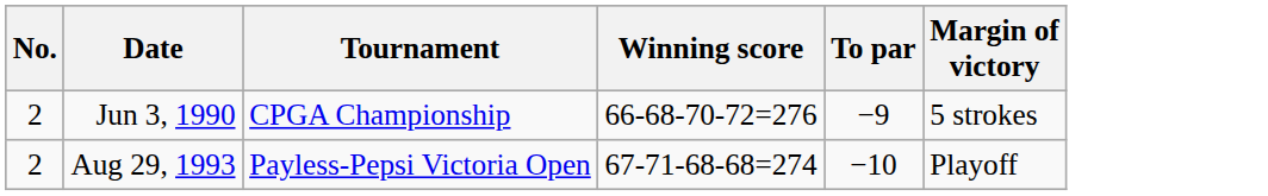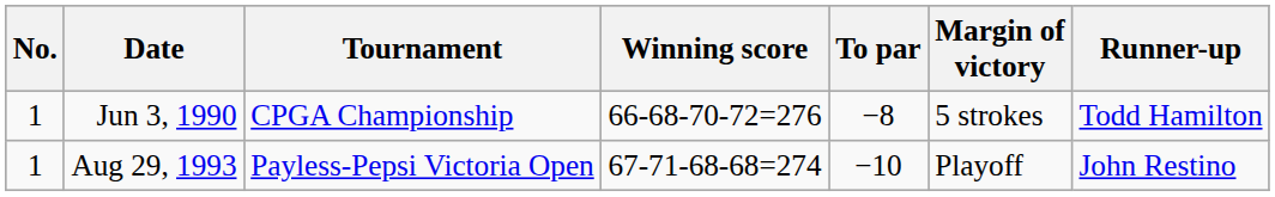 <table class="wikitable" style="font-size:95%;">
 <tr>
 <th>No.</th>
 <th>Date</th>
 <th>Tournament</th>
 <th>Winning score</th>
 <th>To par</th>
 <th>Margin of<br>victory</th>
+<th>Runner-up</th>
 </tr>
 <tr>
-<td align=center>2</td>
+<td align=center>1</td>
 <td align=right>Jun 3, <a href='#'>1990</a></td>
 <td><a href='#'>CPGA Championship</a></td>
 <td align=right>66-68-70-72=276</td>
-<td align=center>−9</td>
+<td align=center>−8</td>
 <td>5 strokes</td>
+<td> <a href='#'>Todd Hamilton</a></td>
 </tr>
 <tr>
-<td align=center>2</td>
+<td align=center>1</td>
 <td align=right>Aug 29, <a href='#'>1993</a></td>
 <td><a href='#'>Payless-Pepsi Victoria Open</a></td>
 <td align=right>67-71-68-68=274</td>
 <td align=center>−10</td>
 <td>Playoff</td>
+<td> <a href='#'>John Restino</a></td>
 </tr>
 </table>
